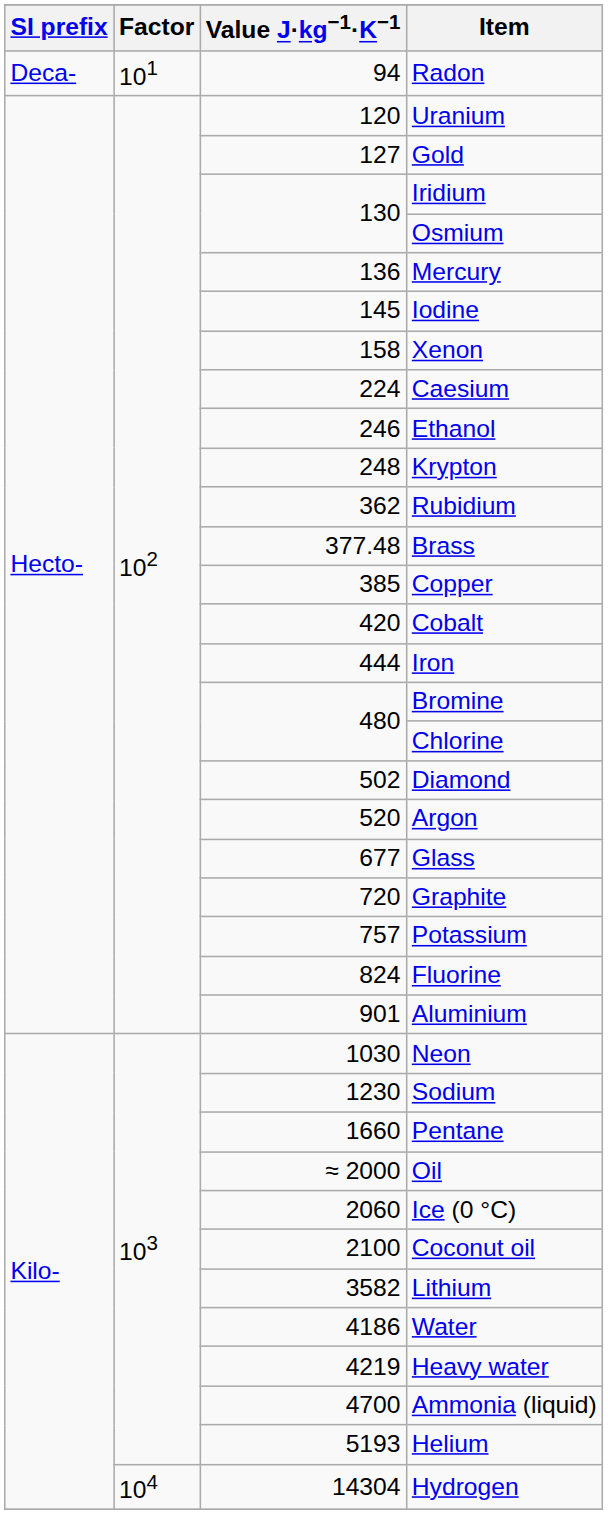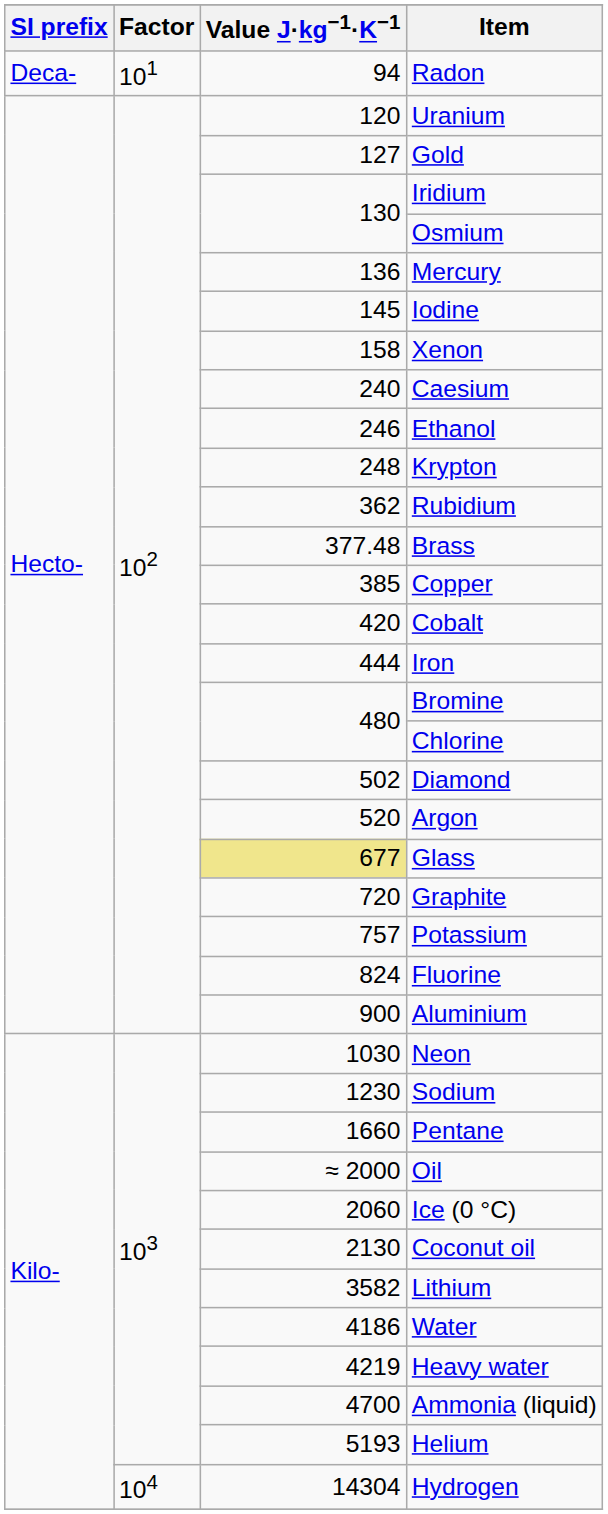 <table class="wikitable">
 <tr>
 </tr>
 <tr>
 <th><a href='#'>SI prefix</a></th>
 <th>Factor</th>
 <th>Value <a href='#'>J</a>·<a href='#'>kg</a><sup>−1</sup>·<a href='#'>K</a><sup>−1</sup></th>
 <th>Item</th>
 </tr>
 <tr>
 <td><a href='#'>Deca-</a></td>
 <td rowspan="1">10<sup>1</sup></td>
 <td style="text-align: right">94</td>
 <td><a href='#'>Radon</a></td>
 </tr>
 <tr>
 <td rowspan="24"><a href='#'>Hecto-</a></td>
 <td rowspan="24">10<sup>2</sup></td>
 <td style="text-align: right">120</td>
 <td><a href='#'>Uranium</a></td>
 </tr>
 <tr>
 <td style="text-align: right">127</td>
 <td><a href='#'>Gold</a></td>
 </tr>
 <tr>
 <td rowspan="2" style="text-align: right">130</td>
 <td><a href='#'>Iridium</a></td>
 </tr>
 <tr>
 <td><a href='#'>Osmium</a></td>
 </tr>
 <tr>
 <td style="text-align: right">136</td>
 <td><a href='#'>Mercury</a></td>
 </tr>
 <tr>
 <td style="text-align: right">145</td>
 <td><a href='#'>Iodine</a></td>
 </tr>
 <tr>
 <td style="text-align: right">158</td>
 <td><a href='#'>Xenon</a></td>
 </tr>
 <tr>
-<td style="text-align: right">224</td>
+<td style="text-align: right">240</td>
 <td><a href='#'>Caesium</a></td>
 </tr>
 <tr>
 <td style="text-align: right">246</td>
 <td><a href='#'>Ethanol</a></td>
 </tr>
 <tr>
 <td style="text-align: right">248</td>
 <td><a href='#'>Krypton</a></td>
 </tr>
 <tr>
 <td style="text-align: right">362</td>
 <td><a href='#'>Rubidium</a></td>
 </tr>
 <tr>
 <td style="text-align: right">377.48</td>
 <td><a href='#'>Brass</a></td>
 </tr>
 <tr>
 <td style="text-align: right">385</td>
 <td><a href='#'>Copper</a></td>
 </tr>
 <tr>
 <td style="text-align: right">420</td>
 <td><a href='#'>Cobalt</a></td>
 </tr>
 <tr>
 <td style="text-align: right">444</td>
 <td><a href='#'>Iron</a></td>
 </tr>
 <tr>
 <td rowspan="2" style="text-align: right">480</td>
 <td><a href='#'>Bromine</a></td>
 </tr>
 <tr>
 <td><a href='#'>Chlorine</a></td>
 </tr>
 <tr>
 <td style="text-align: right">502</td>
 <td><a href='#'>Diamond</a></td>
 </tr>
 <tr>
 <td style="text-align: right">520</td>
 <td><a href='#'>Argon</a></td>
 </tr>
 <tr>
-<td style="text-align: right">677</td>
+<td style="background: khaki; text-align: right">677</td>
 <td><a href='#'>Glass</a></td>
 </tr>
 <tr>
 <td style="text-align: right">720</td>
 <td><a href='#'>Graphite</a></td>
 </tr>
 <tr>
 <td style="text-align: right">757</td>
 <td><a href='#'>Potassium</a></td>
 </tr>
 <tr>
 <td style="text-align: right">824</td>
 <td><a href='#'>Fluorine</a></td>
 </tr>
 <tr>
-<td style="text-align: right">901</td>
+<td style="text-align: right">900</td>
 <td><a href='#'>Aluminium</a></td>
 </tr>
 <tr>
 <td rowspan="12"><a href='#'>Kilo-</a></td>
 <td rowspan="11">10<sup>3</sup></td>
 <td style="text-align: right">1030</td>
 <td><a href='#'>Neon</a></td>
 </tr>
 <tr>
 <td style="text-align: right">1230</td>
 <td><a href='#'>Sodium</a></td>
 </tr>
 <tr>
 <td style="text-align: right">1660</td>
 <td><a href='#'>Pentane</a></td>
 </tr>
 <tr>
 <td style="text-align: right">≈ 2000</td>
 <td><a href='#'>Oil</a></td>
 </tr>
 <tr>
 <td style="text-align: right">2060</td>
 <td><a href='#'>Ice</a> (0 °C)</td>
 </tr>
 <tr>
-<td style="text-align: right">2100</td>
+<td style="text-align: right">2130</td>
 <td><a href='#'>Coconut oil</a></td>
 </tr>
 <tr>
 <td style="text-align: right">3582</td>
 <td><a href='#'>Lithium</a></td>
 </tr>
 <tr>
 <td style="text-align: right">4186</td>
 <td><a href='#'>Water</a></td>
 </tr>
 <tr>
 <td style="text-align: right">4219</td>
 <td><a href='#'>Heavy water</a></td>
 </tr>
 <tr>
 <td style="text-align: right">4700</td>
 <td><a href='#'>Ammonia</a> (liquid)</td>
 </tr>
 <tr>
 <td style="text-align: right">5193</td>
 <td><a href='#'>Helium</a></td>
 </tr>
 <tr>
 <td rowspan="1">10<sup>4</sup></td>
 <td style="text-align: right">14304</td>
 <td><a href='#'>Hydrogen</a></td>
 </tr>
 <tr>
 </tr>
 </table>
